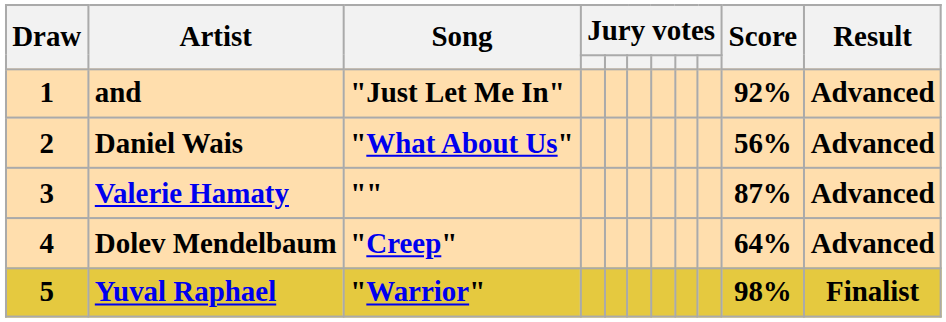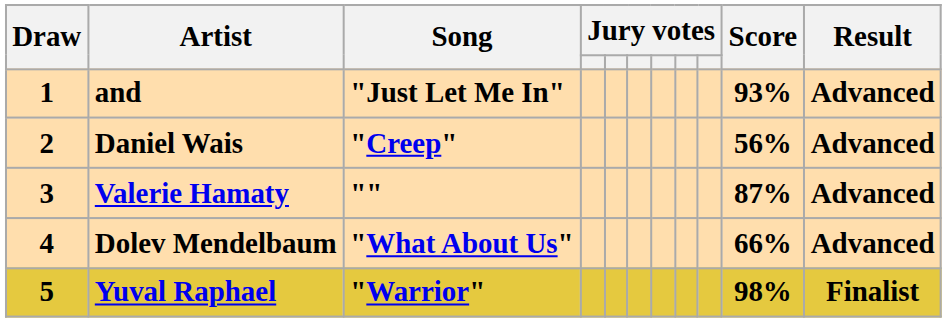 <table class="sortable wikitable" style="margin: 1em auto 1em auto; text-align:center; font-size:90%; line-height:18px;">
 <tr>
 <th rowspan="2">Draw</th>
 <th rowspan="2">Artist</th>
 <th rowspan="2">Song</th>
 <th colspan="6" class="unsortable">Jury votes</th>
 <th rowspan="2">Score</th>
 <th rowspan="2">Result</th>
 </tr>
 <tr>
 <th class="unsortable"></th>
 <th class="unsortable"></th>
 <th class="unsortable"></th>
 <th class="unsortable"></th>
 <th class="unsortable"></th>
 <th class="unsortable"></th>
 </tr>
 <tr style="font-weight:bold; background:navajowhite;">
 <td>1</td>
 <td align="left"> and </td>
 <td align="left">"Just Let Me In"</td>
 <td></td>
 <td></td>
 <td></td>
 <td></td>
 <td></td>
 <td></td>
-<td>92%</td>
+<td>93%</td>
 <td>Advanced</td>
 </tr>
 <tr style="font-weight:bold; background:navajowhite;">
 <td>2</td>
 <td align="left">Daniel Wais</td>
-<td align="left">"<a href='#'>What About Us</a>"</td>
+<td align="left">"<a href='#'>Creep</a>"</td>
 <td></td>
 <td></td>
 <td></td>
 <td></td>
 <td></td>
 <td></td>
 <td>56%</td>
 <td>Advanced</td>
 </tr>
 <tr style="font-weight:bold; background:navajowhite;">
 <td>3</td>
 <td align="left"><a href='#'>Valerie Hamaty</a></td>
 <td align="left">""</td>
 <td></td>
 <td></td>
 <td></td>
 <td></td>
 <td></td>
 <td></td>
 <td>87%</td>
 <td>Advanced</td>
 </tr>
 <tr style="font-weight:bold; background:navajowhite;">
 <td>4</td>
 <td align="left">Dolev Mendelbaum</td>
-<td align="left">"<a href='#'>Creep</a>"</td>
+<td align="left">"<a href='#'>What About Us</a>"</td>
 <td></td>
 <td></td>
 <td></td>
 <td></td>
 <td></td>
 <td></td>
-<td>64%</td>
+<td>66%</td>
 <td>Advanced</td>
 </tr>
 <tr style="font-weight:bold; background:#e5c93f;">
 <td>5</td>
 <td align="left"><a href='#'>Yuval Raphael</a></td>
 <td align="left">"<a href='#'>Warrior</a>"</td>
 <td></td>
 <td></td>
 <td></td>
 <td></td>
 <td></td>
 <td></td>
 <td>98%</td>
 <td>Finalist</td>
 </tr>
 </table>
